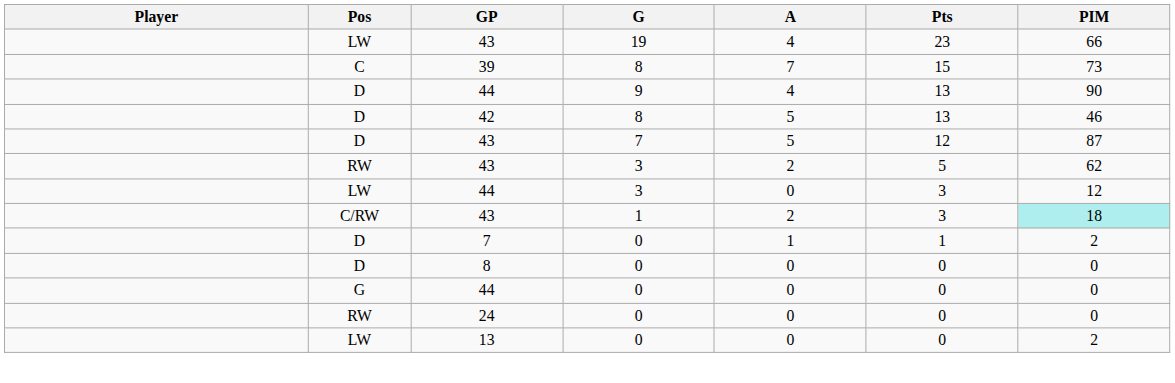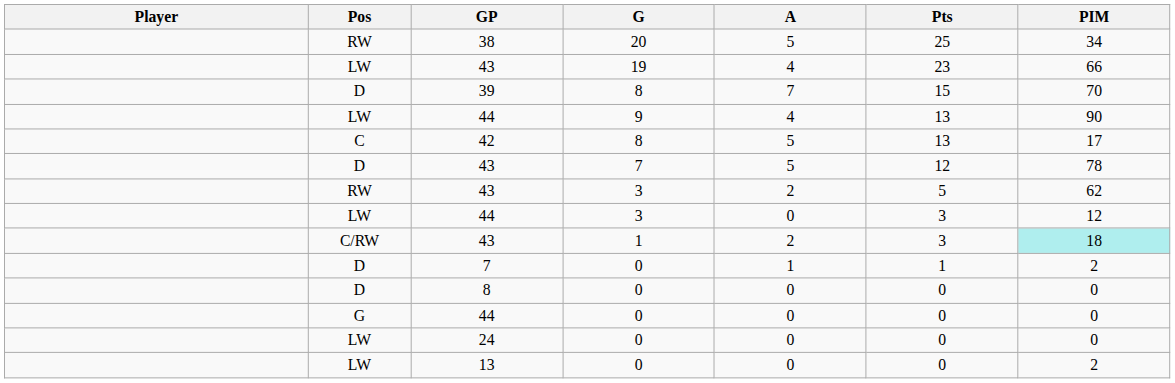 <table class="wikitable sortable" width="60%">
 <tr ALIGN="center">
 <th bgcolor="#DDDDFF" width="10%">Player</th>
 <th bgcolor="#DDDDFF" width="3%" title="Position">Pos</th>
 <th bgcolor="#DDDDFF" width="5%" title="Games played">GP</th>
 <th bgcolor="#DDDDFF" width="5%" title="Goals">G</th>
 <th bgcolor="#DDDDFF" width="5%" title="Assists">A</th>
 <th bgcolor="#DDDDFF" width="5%" title="Points">Pts</th>
 <th bgcolor="#DDDDFF" width="5%" title="Penalties in Minutes">PIM</th>
 </tr>
 <tr align="center">
 <td align="right"></td>
+<td>RW</td>
+<td>38</td>
+<td>20</td>
+<td>5</td>
+<td>25</td>
+<td>34</td>
+</tr>
+<tr align="center">
+<td align="right"></td>
 <td>LW</td>
 <td>43</td>
 <td>19</td>
 <td>4</td>
 <td>23</td>
 <td>66</td>
 </tr>
 <tr align="center">
 <td align="right"></td>
-<td>C</td>
+<td>D</td>
 <td>39</td>
 <td>8</td>
 <td>7</td>
 <td>15</td>
-<td>73</td>
+<td>70</td>
 </tr>
 <tr align="center">
 <td align="right"></td>
-<td>D</td>
+<td>LW</td>
 <td>44</td>
 <td>9</td>
 <td>4</td>
 <td>13</td>
 <td>90</td>
 </tr>
 <tr align="center">
 <td align="right"></td>
-<td>D</td>
+<td>C</td>
 <td>42</td>
 <td>8</td>
 <td>5</td>
 <td>13</td>
-<td>46</td>
+<td>17</td>
 </tr>
 <tr align="center">
 <td align="right"></td>
 <td>D</td>
 <td>43</td>
 <td>7</td>
 <td>5</td>
 <td>12</td>
-<td>87</td>
+<td>78</td>
 </tr>
 <tr align="center">
 <td align="right"></td>
 <td>RW</td>
 <td>43</td>
 <td>3</td>
 <td>2</td>
 <td>5</td>
 <td>62</td>
 </tr>
 <tr align="center">
 <td align="right"></td>
 <td>LW</td>
 <td>44</td>
 <td>3</td>
 <td>0</td>
 <td>3</td>
 <td>12</td>
 </tr>
 <tr align="center">
 <td align="right"></td>
 <td>C/RW</td>
 <td>43</td>
 <td>1</td>
 <td>2</td>
 <td>3</td>
 <td style="background: paleturquoise;">18</td>
 </tr>
 <tr align="center">
 <td align="right"></td>
 <td>D</td>
 <td>7</td>
 <td>0</td>
 <td>1</td>
 <td>1</td>
 <td>2</td>
 </tr>
 <tr align="center">
 <td align="right"></td>
 <td>D</td>
 <td>8</td>
 <td>0</td>
 <td>0</td>
 <td>0</td>
 <td>0</td>
 </tr>
 <tr align="center">
 <td align="right"></td>
 <td>G</td>
 <td>44</td>
 <td>0</td>
 <td>0</td>
 <td>0</td>
 <td>0</td>
 </tr>
 <tr align="center">
 <td align="right"></td>
-<td>RW</td>
+<td>LW</td>
 <td>24</td>
 <td>0</td>
 <td>0</td>
 <td>0</td>
 <td>0</td>
 </tr>
 <tr align="center">
 <td align="right"></td>
 <td>LW</td>
 <td>13</td>
 <td>0</td>
 <td>0</td>
 <td>0</td>
 <td>2</td>
 </tr>
 </table>
